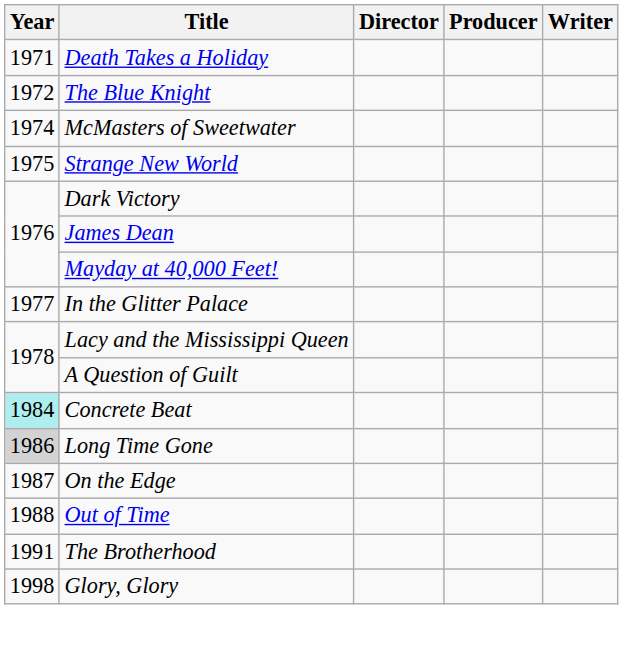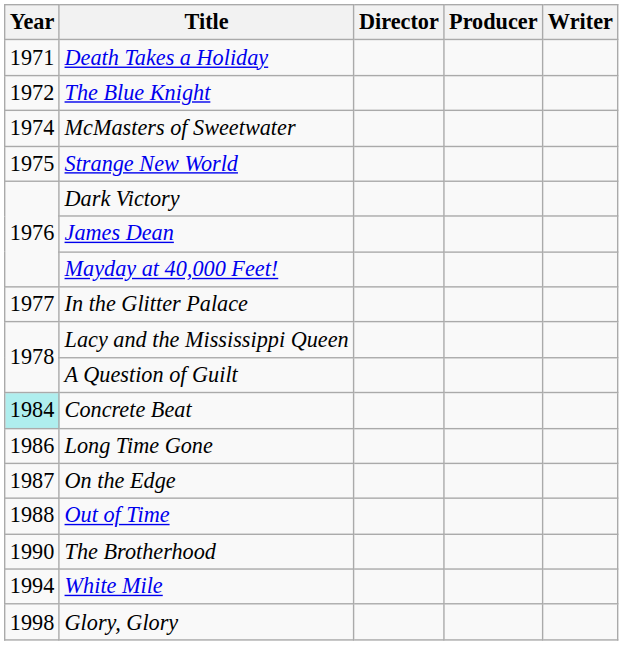 <table class="wikitable">
 <tr>
 <th>Year</th>
 <th>Title</th>
 <th>Director</th>
 <th>Producer</th>
 <th>Writer</th>
 </tr>
 <tr>
 <td>1971</td>
 <td><em><a href='#'>Death Takes a Holiday</a></em></td>
 <td></td>
 <td></td>
 <td></td>
 </tr>
 <tr>
 <td>1972</td>
 <td><em><a href='#'>The Blue Knight</a></em></td>
 <td></td>
 <td></td>
 <td></td>
 </tr>
 <tr>
 <td>1974</td>
 <td><em>McMasters of Sweetwater</em></td>
 <td></td>
 <td></td>
 <td></td>
 </tr>
 <tr>
 <td>1975</td>
 <td><em><a href='#'>Strange New World</a></em></td>
 <td></td>
 <td></td>
 <td></td>
 </tr>
 <tr>
 <td rowspan=3>1976</td>
 <td><em>Dark Victory</em></td>
 <td></td>
 <td></td>
 <td></td>
 </tr>
 <tr>
 <td><em><a href='#'>James Dean</a></em></td>
 <td></td>
 <td></td>
 <td></td>
 </tr>
 <tr>
 <td><em><a href='#'>Mayday at 40,000 Feet!</a></em></td>
 <td></td>
 <td></td>
 <td></td>
 </tr>
 <tr>
 <td>1977</td>
 <td><em>In the Glitter Palace</em></td>
 <td></td>
 <td></td>
 <td></td>
 </tr>
 <tr>
 <td rowspan=2>1978</td>
 <td><em>Lacy and the Mississippi Queen</em></td>
 <td></td>
 <td></td>
 <td></td>
 </tr>
 <tr>
 <td><em>A Question of Guilt</em></td>
 <td></td>
 <td></td>
 <td></td>
 </tr>
 <tr>
 <td style="background: paleturquoise;">1984</td>
 <td><em>Concrete Beat</em></td>
 <td></td>
 <td></td>
 <td></td>
 </tr>
 <tr>
-<td style="background: lightgrey;">1986</td>
+<td>1986</td>
 <td><em>Long Time Gone</em></td>
 <td></td>
 <td></td>
 <td></td>
 </tr>
 <tr>
 <td>1987</td>
 <td><em>On the Edge</em></td>
 <td></td>
 <td></td>
 <td></td>
 </tr>
 <tr>
 <td>1988</td>
 <td><em><a href='#'>Out of Time</a></em></td>
 <td></td>
 <td></td>
 <td></td>
 </tr>
 <tr>
-<td>1991</td>
+<td>1990</td>
 <td><em>The Brotherhood</em></td>
+<td></td>
+<td></td>
+<td></td>
+</tr>
+<tr>
+<td>1994</td>
+<td><em><a href='#'>White Mile</a></em></td>
 <td></td>
 <td></td>
 <td></td>
 </tr>
 <tr>
 <td>1998</td>
 <td><em>Glory, Glory</em></td>
 <td></td>
 <td></td>
 <td></td>
 </tr>
 </table>
